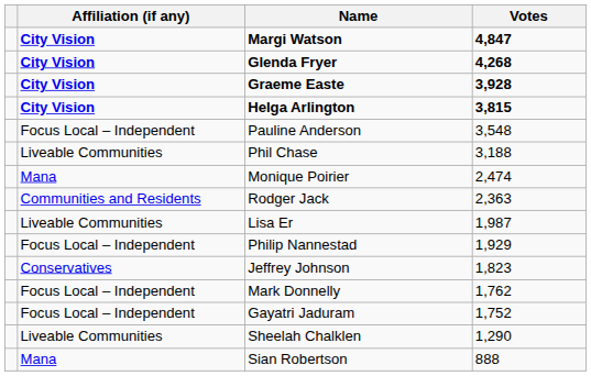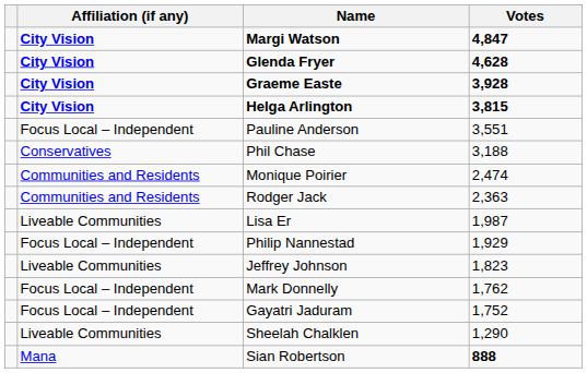 <table class="wikitable" style="width:51%;">
 <tr>
 <th style="width:1%;"></th>
 <th style="width:20%;">Affiliation (if any)</th>
 <th style="width:20%;">Name</th>
 <th style="width:10%;">Votes</th>
 </tr>
 <tr>
 <td bgcolor=></td>
 <td><strong><a href='#'>City Vision</a></strong></td>
 <td><strong>Margi Watson</strong></td>
 <td><strong>4,847</strong></td>
 </tr>
 <tr>
 <td bgcolor=></td>
 <td><strong><a href='#'>City Vision</a></strong></td>
 <td><strong>Glenda Fryer</strong></td>
-<td><strong>4,268</strong></td>
+<td><strong>4,628</strong></td>
 </tr>
 <tr>
 <td bgcolor=></td>
 <td><strong><a href='#'>City Vision</a></strong></td>
 <td><strong>Graeme Easte</strong></td>
 <td><strong>3,928</strong></td>
 </tr>
 <tr>
 <td bgcolor=></td>
 <td><strong><a href='#'>City Vision</a></strong></td>
 <td><strong>Helga Arlington</strong></td>
 <td><strong>3,815</strong></td>
 </tr>
 <tr>
 <td bgcolor=></td>
 <td>Focus Local – Independent</td>
 <td>Pauline Anderson</td>
-<td>3,548</td>
+<td>3,551</td>
 </tr>
 <tr>
 <td bgcolor=></td>
-<td>Liveable Communities</td>
+<td><a href='#'>Conservatives</a></td>
 <td>Phil Chase</td>
 <td>3,188</td>
 </tr>
 <tr>
 <td bgcolor=></td>
-<td><a href='#'>Mana</a></td>
+<td><a href='#'>Communities and Residents</a></td>
 <td>Monique Poirier</td>
 <td>2,474</td>
 </tr>
 <tr>
 <td bgcolor=></td>
 <td><a href='#'>Communities and Residents</a></td>
 <td>Rodger Jack</td>
 <td>2,363</td>
 </tr>
 <tr>
 <td bgcolor=></td>
 <td>Liveable Communities</td>
 <td>Lisa Er</td>
 <td>1,987</td>
 </tr>
 <tr>
 <td bgcolor=></td>
 <td>Focus Local – Independent</td>
 <td>Philip Nannestad</td>
 <td>1,929</td>
 </tr>
 <tr>
 <td bgcolor=></td>
-<td><a href='#'>Conservatives</a></td>
+<td>Liveable Communities</td>
 <td>Jeffrey Johnson</td>
 <td>1,823</td>
 </tr>
 <tr>
 <td bgcolor=></td>
 <td>Focus Local – Independent</td>
 <td>Mark Donnelly</td>
 <td>1,762</td>
 </tr>
 <tr>
 <td bgcolor=></td>
 <td>Focus Local – Independent</td>
 <td>Gayatri Jaduram</td>
 <td>1,752</td>
 </tr>
 <tr>
 <td bgcolor=></td>
 <td>Liveable Communities</td>
 <td>Sheelah Chalklen</td>
 <td>1,290</td>
 </tr>
 <tr>
 <td bgcolor=></td>
 <td><a href='#'>Mana</a></td>
 <td>Sian Robertson</td>
-<td>888</td>
+<td><strong>888</strong></td>
 </tr>
 </table>
